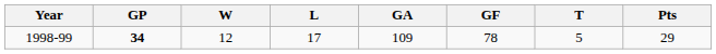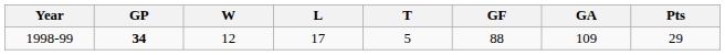 <table class="wikitable sortable" style="text-align:center">
 <tr>
 <th width="7.5%">Year</th>
 <th width="7.5%" title="Games played" class="unsortable">GP</th>
 <th width="7.5%" title="Wins">W</th>
 <th width="7.5%" title="Losses">L</th>
+<th width="7.5%" title="Ties">T</th>
+<th width="7.5%" title="Goals for">GF</th>
 <th width="7.5%" title="Goals against">GA</th>
-<th width="7.5%" title="Goals for">GF</th>
-<th width="7.5%" title="Ties">T</th>
 <th width="7.5%" title="Points">Pts</th>
 </tr>
 <tr>
 <td>1998-99</td>
 <td><strong>34</strong></td>
 <td>12</td>
 <td>17</td>
+<td>5</td>
+<td>88</td>
 <td>109</td>
-<td>78</td>
-<td>5</td>
 <td>29</td>
 </tr>
 </table>
